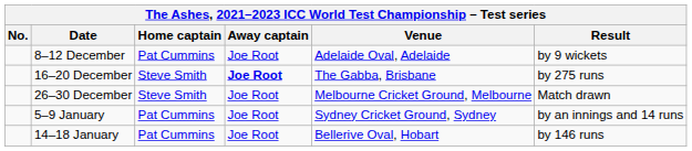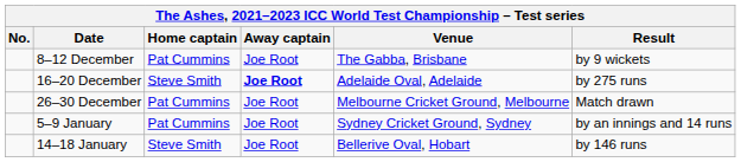 <table class="wikitable">
 <tr>
 <th colspan="9"><a href='#'>The Ashes</a>, <a href='#'>2021–2023 ICC World Test Championship</a> – Test series</th>
 </tr>
 <tr>
 <th>No.</th>
 <th>Date</th>
 <th>Home captain</th>
 <th>Away captain</th>
 <th>Venue</th>
 <th>Result</th>
 </tr>
 <tr>
 <td></td>
 <td>8–12 December</td>
 <td><a href='#'>Pat Cummins</a></td>
 <td><a href='#'>Joe Root</a></td>
-<td><a href='#'>Adelaide Oval</a>, <a href='#'>Adelaide</a></td>
+<td><a href='#'>The Gabba</a>, <a href='#'>Brisbane</a></td>
 <td> by 9 wickets</td>
 </tr>
 <tr>
 <td></td>
 <td>16–20 December</td>
 <td><a href='#'>Steve Smith</a></td>
 <td><strong><a href='#'>Joe Root</a></strong></td>
-<td><a href='#'>The Gabba</a>, <a href='#'>Brisbane</a></td>
+<td><a href='#'>Adelaide Oval</a>, <a href='#'>Adelaide</a></td>
 <td> by 275 runs</td>
 </tr>
 <tr>
 <td></td>
 <td>26–30 December</td>
-<td><a href='#'>Steve Smith</a></td>
+<td><a href='#'>Pat Cummins</a></td>
 <td><a href='#'>Joe Root</a></td>
 <td><a href='#'>Melbourne Cricket Ground</a>, <a href='#'>Melbourne</a></td>
 <td>Match drawn</td>
 </tr>
 <tr>
 <td></td>
 <td>5–9 January</td>
 <td><a href='#'>Pat Cummins</a></td>
 <td><a href='#'>Joe Root</a></td>
 <td><a href='#'>Sydney Cricket Ground</a>, <a href='#'>Sydney</a></td>
 <td> by an innings and 14 runs</td>
 </tr>
 <tr>
 <td></td>
 <td>14–18 January</td>
-<td><a href='#'>Pat Cummins</a></td>
+<td><a href='#'>Steve Smith</a></td>
 <td><a href='#'>Joe Root</a></td>
 <td><a href='#'>Bellerive Oval</a>, <a href='#'>Hobart</a></td>
 <td> by 146 runs</td>
 </tr>
 </table>
